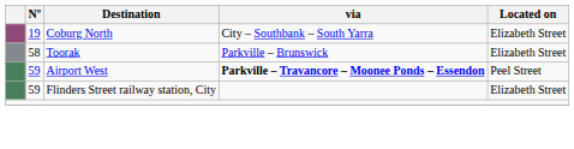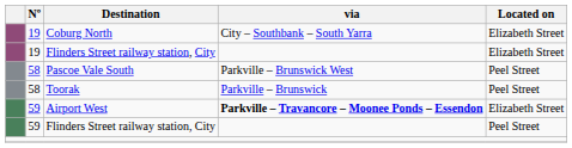 <table class="wikitable sortable">
 <tr>
 <th class="unsortable" scope="col" style="width: 20px;"></th>
 <th>Nº</th>
 <th>Destination</th>
 <th class="unsortable">via</th>
 <th>Located on</th>
 </tr>
 <tr>
 <td style="background: #8F4A78;"></td>
 <td data-sort-value="19"><a href='#'>19</a></td>
 <td><a href='#'>Coburg North</a></td>
 <td>City – <a href='#'>Southbank</a> – <a href='#'>South Yarra</a></td>
 <td>Elizabeth Street</td>
 </tr>
 <tr>
+<td style="background: #8F4A78;"></td>
+<td>19</td>
+<td><a href='#'>Flinders Street railway station</a>, <a href='#'>City</a></td>
+<td></td>
+<td>Elizabeth Street</td>
+</tr>
+<tr>
+<td style="background: #83898F;"></td>
+<td data-sort-value="58"><a href='#'>58</a></td>
+<td><a href='#'>Pascoe Vale South</a></td>
+<td>Parkville – <a href='#'>Brunswick West</a></td>
+<td>Peel Street</td>
+</tr>
+<tr>
 <td style="background: #83898F;"></td>
 <td>58</td>
 <td><a href='#'>Toorak</a></td>
 <td><a href='#'>Parkville</a> – <a href='#'>Brunswick</a></td>
-<td>Elizabeth Street</td>
+<td>Peel Street</td>
 </tr>
 <tr>
 <td style="background: #49805B;"></td>
 <td data-sort-value="59"><a href='#'>59</a></td>
 <td><a href='#'>Airport West</a></td>
 <td><strong>Parkville – <a href='#'>Travancore</a> – <a href='#'>Moonee Ponds</a> – <a href='#'>Essendon</a></strong></td>
-<td>Peel Street</td>
+<td>Elizabeth Street</td>
 </tr>
 <tr>
 <td style="background: #49805B;"></td>
 <td>59</td>
 <td>Flinders Street railway station, City</td>
 <td></td>
-<td>Elizabeth Street</td>
+<td>Peel Street</td>
 </tr>
 <tr class="sortbottom">
 <td colspan="5"></td>
 </tr>
 <tr>
 </tr>
 </table>
